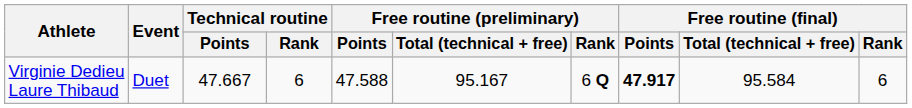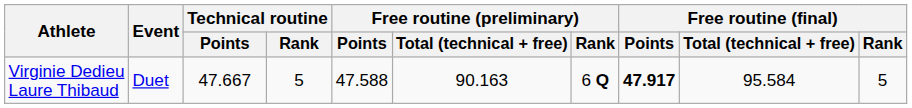 <table class="wikitable" style="font-size:90%">
 <tr>
 <th rowspan="2">Athlete</th>
 <th rowspan="2">Event</th>
 <th colspan=2>Technical routine</th>
 <th colspan=3>Free routine (preliminary)</th>
 <th colspan=3>Free routine (final)</th>
 </tr>
 <tr style="font-size:95%">
 <th>Points</th>
 <th>Rank</th>
 <th>Points</th>
 <th>Total (technical + free)</th>
 <th>Rank</th>
 <th>Points</th>
 <th>Total (technical + free)</th>
 <th>Rank</th>
 </tr>
 <tr align=center>
 <td align=left><a href='#'>Virginie Dedieu</a><br><a href='#'>Laure Thibaud</a></td>
 <td align=left><a href='#'>Duet</a></td>
 <td>47.667</td>
-<td>6</td>
+<td>5</td>
 <td>47.588</td>
-<td>95.167</td>
+<td>90.163</td>
 <td>6 <strong>Q</strong></td>
 <td><strong>47.917</strong></td>
 <td>95.584</td>
-<td>6</td>
+<td>5</td>
 </tr>
 </table>
